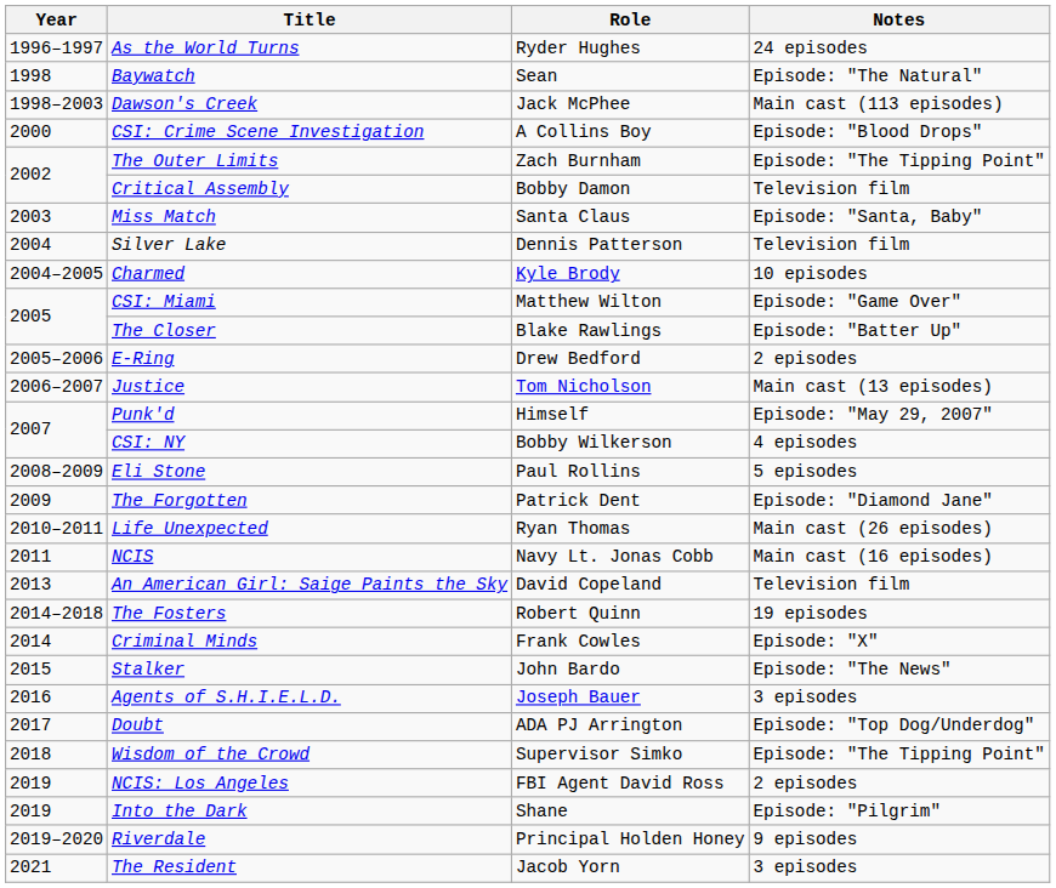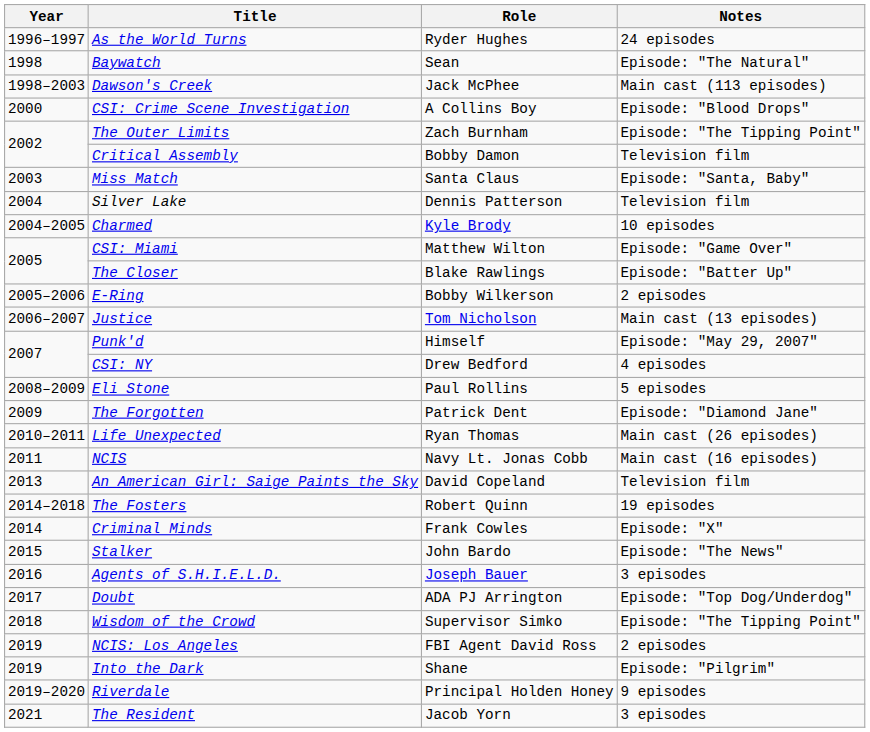 <table class="wikitable sortable">
 <tr>
 <th>Year</th>
 <th>Title</th>
 <th>Role</th>
 <th class="unsortable">Notes</th>
 </tr>
 <tr>
 <td>1996–1997</td>
 <td><em><a href='#'>As the World Turns</a></em></td>
 <td>Ryder Hughes</td>
 <td>24 episodes</td>
 </tr>
 <tr>
 <td>1998</td>
 <td><em><a href='#'>Baywatch</a></em></td>
 <td>Sean</td>
 <td>Episode: "The Natural"</td>
 </tr>
 <tr>
 <td>1998–2003</td>
 <td><em><a href='#'>Dawson's Creek</a></em></td>
 <td>Jack McPhee</td>
 <td>Main cast (113 episodes)</td>
 </tr>
 <tr>
 <td>2000</td>
 <td><em><a href='#'>CSI: Crime Scene Investigation</a></em></td>
 <td>A Collins Boy</td>
 <td>Episode: "Blood Drops"</td>
 </tr>
 <tr>
 <td rowspan="2">2002</td>
 <td><em><a href='#'>The Outer Limits</a></em></td>
 <td>Zach Burnham</td>
 <td>Episode: "The Tipping Point"</td>
 </tr>
 <tr>
 <td><em><a href='#'>Critical Assembly</a></em></td>
 <td>Bobby Damon</td>
 <td>Television film</td>
 </tr>
 <tr>
 <td>2003</td>
 <td><em><a href='#'>Miss Match</a></em></td>
 <td>Santa Claus</td>
 <td>Episode: "Santa, Baby"</td>
 </tr>
 <tr>
 <td>2004</td>
 <td><em>Silver Lake</em></td>
 <td>Dennis Patterson</td>
 <td>Television film</td>
 </tr>
 <tr>
 <td>2004–2005</td>
 <td><em><a href='#'>Charmed</a></em></td>
 <td><a href='#'>Kyle Brody</a></td>
 <td>10 episodes</td>
 </tr>
 <tr>
 <td rowspan="2">2005</td>
 <td><em><a href='#'>CSI: Miami</a></em></td>
 <td>Matthew Wilton</td>
 <td>Episode: "Game Over"</td>
 </tr>
 <tr>
 <td><em><a href='#'>The Closer</a></em></td>
 <td>Blake Rawlings</td>
 <td>Episode: "Batter Up"</td>
 </tr>
 <tr>
 <td>2005–2006</td>
 <td><em><a href='#'>E-Ring</a></em></td>
-<td>Drew Bedford</td>
+<td>Bobby Wilkerson</td>
 <td>2 episodes</td>
 </tr>
 <tr>
 <td>2006–2007</td>
 <td><em><a href='#'>Justice</a></em></td>
 <td><a href='#'>Tom Nicholson</a></td>
 <td>Main cast (13 episodes)</td>
 </tr>
 <tr>
 <td rowspan="2">2007</td>
 <td><em><a href='#'>Punk'd</a></em></td>
 <td>Himself</td>
 <td>Episode: "May 29, 2007"</td>
 </tr>
 <tr>
 <td><em><a href='#'>CSI: NY</a></em></td>
-<td>Bobby Wilkerson</td>
+<td>Drew Bedford</td>
 <td>4 episodes</td>
 </tr>
 <tr>
 <td>2008–2009</td>
 <td><em><a href='#'>Eli Stone</a></em></td>
 <td>Paul Rollins</td>
 <td>5 episodes</td>
 </tr>
 <tr>
 <td>2009</td>
 <td><em><a href='#'>The Forgotten</a></em></td>
 <td>Patrick Dent</td>
 <td>Episode: "Diamond Jane"</td>
 </tr>
 <tr>
 <td>2010–2011</td>
 <td><em><a href='#'>Life Unexpected</a></em></td>
 <td>Ryan Thomas</td>
 <td>Main cast (26 episodes)</td>
 </tr>
 <tr>
 <td>2011</td>
 <td><em><a href='#'>NCIS</a></em></td>
 <td>Navy Lt. Jonas Cobb</td>
 <td>Main cast (16 episodes)</td>
 </tr>
 <tr>
 <td>2013</td>
 <td><em><a href='#'>An American Girl: Saige Paints the Sky</a></em></td>
 <td>David Copeland</td>
 <td>Television film</td>
 </tr>
 <tr>
 <td>2014–2018</td>
 <td><em><a href='#'>The Fosters</a></em></td>
 <td>Robert Quinn</td>
 <td>19 episodes</td>
 </tr>
 <tr>
 <td>2014</td>
 <td><em><a href='#'>Criminal Minds</a></em></td>
 <td>Frank Cowles</td>
 <td>Episode: "X"</td>
 </tr>
 <tr>
 <td>2015</td>
 <td><em><a href='#'>Stalker</a></em></td>
 <td>John Bardo</td>
 <td>Episode: "The News"</td>
 </tr>
 <tr>
 <td>2016</td>
 <td><em><a href='#'>Agents of S.H.I.E.L.D.</a></em></td>
 <td><a href='#'>Joseph Bauer</a></td>
 <td>3 episodes</td>
 </tr>
 <tr>
 <td>2017</td>
 <td><em><a href='#'>Doubt</a></em></td>
 <td>ADA PJ Arrington</td>
 <td>Episode: "Top Dog/Underdog"</td>
 </tr>
 <tr>
 <td>2018</td>
 <td><em><a href='#'>Wisdom of the Crowd</a></em></td>
 <td>Supervisor Simko</td>
 <td>Episode: "The Tipping Point"</td>
 </tr>
 <tr>
 <td>2019</td>
 <td><em><a href='#'>NCIS: Los Angeles</a></em></td>
 <td>FBI Agent David Ross</td>
 <td>2 episodes</td>
 </tr>
 <tr>
 <td>2019</td>
 <td><em><a href='#'>Into the Dark</a></em></td>
 <td>Shane</td>
 <td>Episode: "Pilgrim"</td>
 </tr>
 <tr>
 <td>2019–2020</td>
 <td><em><a href='#'>Riverdale</a></em></td>
 <td>Principal Holden Honey</td>
 <td>9 episodes</td>
 </tr>
 <tr>
 <td>2021</td>
 <td><em><a href='#'>The Resident</a></em></td>
 <td>Jacob Yorn</td>
 <td>3 episodes</td>
 </tr>
 </table>
